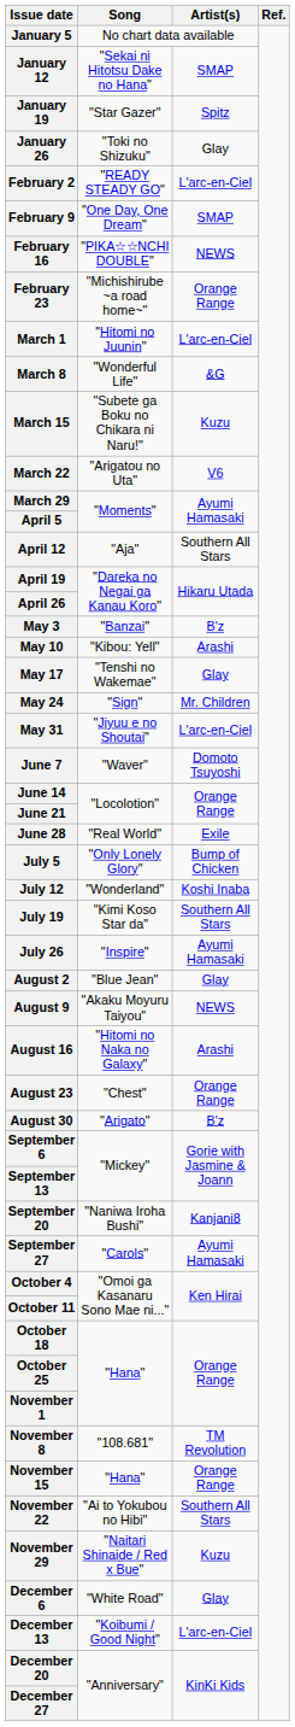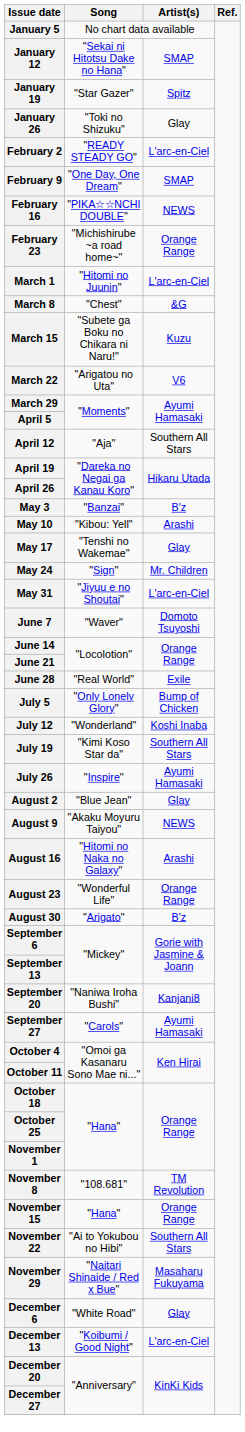 <table class="wikitable plainrowheaders" style="text-align: center">
 <tr>
 <th width="80">Issue date</th>
 <th width="100">Song</th>
 <th width="100">Artist(s)</th>
 <th width="20">Ref.</th>
 </tr>
 <tr>
 <th scope="row">January 5</th>
 <td colspan="2">No chart data available</td>
 <td rowspan="53"></td>
 </tr>
 <tr>
 <th scope="row">January 12</th>
 <td>"<a href='#'>Sekai ni Hitotsu Dake no Hana</a>"</td>
 <td><a href='#'>SMAP</a></td>
 </tr>
 <tr>
 <th scope="row">January 19</th>
 <td>"Star Gazer"</td>
 <td><a href='#'>Spitz</a></td>
 </tr>
 <tr>
 <th scope="row">January 26</th>
 <td>"Toki no Shizuku"</td>
 <td>Glay</td>
 </tr>
 <tr>
 <th scope="row">February 2</th>
 <td>"<a href='#'>READY STEADY GO</a>"</td>
 <td><a href='#'>L'arc-en-Ciel</a></td>
 </tr>
 <tr>
 <th scope="row">February 9</th>
 <td>"<a href='#'>One Day, One Dream</a>"</td>
 <td><a href='#'>SMAP</a></td>
 </tr>
 <tr>
 <th scope="row">February 16</th>
 <td>"<a href='#'>PIKA☆☆NCHI DOUBLE</a>"</td>
 <td><a href='#'>NEWS</a></td>
 </tr>
 <tr>
 <th scope="row">February 23</th>
 <td>"Michishirube ~a road home~"</td>
 <td><a href='#'>Orange Range</a></td>
 </tr>
 <tr>
 <th scope="row">March 1</th>
 <td>"<a href='#'>Hitomi no Juunin</a>"</td>
 <td><a href='#'>L'arc-en-Ciel</a></td>
 </tr>
 <tr>
 <th scope="row">March 8</th>
-<td>"Wonderful Life"</td>
+<td>"Chest"</td>
 <td><a href='#'>&G</a></td>
 </tr>
 <tr>
 <th scope="row">March 15</th>
 <td>"Subete ga Boku no Chikara ni Naru!"</td>
 <td><a href='#'>Kuzu</a></td>
 </tr>
 <tr>
 <th scope="row">March 22</th>
 <td>"Arigatou no Uta"</td>
 <td><a href='#'>V6</a></td>
 </tr>
 <tr>
 <th scope="row">March 29</th>
 <td rowspan="2">"<a href='#'>Moments</a>"</td>
 <td rowspan="2"><a href='#'>Ayumi Hamasaki</a></td>
 </tr>
 <tr>
 <th scope="row">April 5</th>
 </tr>
 <tr>
 <th scope="row">April 12</th>
 <td>"Aja"</td>
 <td>Southern All Stars</td>
 </tr>
 <tr>
 <th scope="row">April 19</th>
 <td rowspan="2">"<a href='#'>Dareka no Negai ga Kanau Koro</a>"</td>
 <td rowspan="2"><a href='#'>Hikaru Utada</a></td>
 </tr>
 <tr>
 <th scope="row">April 26</th>
 </tr>
 <tr>
 <th scope="row">May 3</th>
 <td>"<a href='#'>Banzai</a>"</td>
 <td><a href='#'>B'z</a></td>
 </tr>
 <tr>
 <th scope="row">May 10</th>
 <td>"Kibou: Yell"</td>
 <td><a href='#'>Arashi</a></td>
 </tr>
 <tr>
 <th scope="row">May 17</th>
 <td>"Tenshi no Wakemae"</td>
 <td><a href='#'>Glay</a></td>
 </tr>
 <tr>
 <th scope="row">May 24</th>
 <td>"<a href='#'>Sign</a>"</td>
 <td><a href='#'>Mr. Children</a></td>
 </tr>
 <tr>
 <th scope="row">May 31</th>
 <td>"<a href='#'>Jiyuu e no Shoutai</a>"</td>
 <td><a href='#'>L'arc-en-Ciel</a></td>
 </tr>
 <tr>
 <th scope="row">June 7</th>
 <td>"Waver"</td>
 <td><a href='#'>Domoto Tsuyoshi</a></td>
 </tr>
 <tr>
 <th scope="row">June 14</th>
 <td rowspan="2">"Locolotion"</td>
 <td rowspan="2"><a href='#'>Orange Range</a></td>
 </tr>
 <tr>
 <th scope="row">June 21</th>
 </tr>
 <tr>
 <th scope="row">June 28</th>
 <td>"Real World"</td>
 <td><a href='#'>Exile</a></td>
 </tr>
 <tr>
 <th scope="row">July 5</th>
 <td>"<a href='#'>Only Lonely Glory</a>"</td>
 <td><a href='#'>Bump of Chicken</a></td>
 </tr>
 <tr>
 <th scope="row">July 12</th>
 <td>"Wonderland"</td>
 <td><a href='#'>Koshi Inaba</a></td>
 </tr>
 <tr>
 <th scope="row">July 19</th>
 <td>"Kimi Koso Star da"</td>
 <td><a href='#'>Southern All Stars</a></td>
 </tr>
 <tr>
 <th scope="row">July 26</th>
 <td>"<a href='#'>Inspire</a>"</td>
 <td><a href='#'>Ayumi Hamasaki</a></td>
 </tr>
 <tr>
 <th scope="row">August 2</th>
 <td>"Blue Jean"</td>
 <td><a href='#'>Glay</a></td>
 </tr>
 <tr>
 <th scope="row">August 9</th>
 <td>"Akaku Moyuru Taiyou"</td>
 <td><a href='#'>NEWS</a></td>
 </tr>
 <tr>
 <th scope="row">August 16</th>
 <td>"<a href='#'>Hitomi no Naka no Galaxy</a>"</td>
 <td><a href='#'>Arashi</a></td>
 </tr>
 <tr>
 <th scope="row">August 23</th>
-<td>"Chest"</td>
+<td>"Wonderful Life"</td>
 <td><a href='#'>Orange Range</a></td>
 </tr>
 <tr>
 <th scope="row">August 30</th>
 <td>"<a href='#'>Arigato</a>"</td>
 <td><a href='#'>B'z</a></td>
 </tr>
 <tr>
 <th scope="row">September 6</th>
 <td rowspan="2">"Mickey"</td>
 <td rowspan="2"><a href='#'>Gorie with Jasmine & Joann</a></td>
 </tr>
 <tr>
 <th scope="row">September 13</th>
 </tr>
 <tr>
 <th scope="row">September 20</th>
 <td>"Naniwa Iroha Bushi"</td>
 <td><a href='#'>Kanjani8</a></td>
 </tr>
 <tr>
 <th scope="row">September 27</th>
 <td>"<a href='#'>Carols</a>"</td>
 <td><a href='#'>Ayumi Hamasaki</a></td>
 </tr>
 <tr>
 <th scope="row">October 4</th>
 <td rowspan="2">"Omoi ga Kasanaru Sono Mae ni..."</td>
 <td rowspan="2"><a href='#'>Ken Hirai</a></td>
 </tr>
 <tr>
 <th scope="row">October 11</th>
 </tr>
 <tr>
 <th scope="row">October 18</th>
 <td rowspan="3">"<a href='#'>Hana</a>"</td>
 <td rowspan="3"><a href='#'>Orange Range</a></td>
 </tr>
 <tr>
 <th scope="row">October 25</th>
 </tr>
 <tr>
 <th scope="row">November 1</th>
 </tr>
 <tr>
 <th scope="row">November 8</th>
 <td>"108.681"</td>
 <td><a href='#'>TM Revolution</a></td>
 </tr>
 <tr>
 <th scope="row">November 15</th>
 <td>"<a href='#'>Hana</a>"</td>
 <td><a href='#'>Orange Range</a></td>
 </tr>
 <tr>
 <th scope="row">November 22</th>
 <td>"Ai to Yokubou no Hibi"</td>
 <td><a href='#'>Southern All Stars</a></td>
 </tr>
 <tr>
 <th scope="row">November 29</th>
 <td>"<a href='#'>Naitari Shinaide / Red x Bue</a>"</td>
-<td><a href='#'>Kuzu</a></td>
+<td><a href='#'>Masaharu Fukuyama</a></td>
 </tr>
 <tr>
 <th scope="row">December 6</th>
 <td>"White Road"</td>
 <td><a href='#'>Glay</a></td>
 </tr>
 <tr>
 <th scope="row">December 13</th>
 <td>"<a href='#'>Koibumi / Good Night</a>"</td>
 <td><a href='#'>L'arc-en-Ciel</a></td>
 </tr>
 <tr>
 <th scope="row">December 20</th>
 <td rowspan="2">"Anniversary"</td>
 <td rowspan="2"><a href='#'>KinKi Kids</a></td>
 </tr>
 <tr>
 <th scope="row">December 27</th>
 </tr>
 </table>
